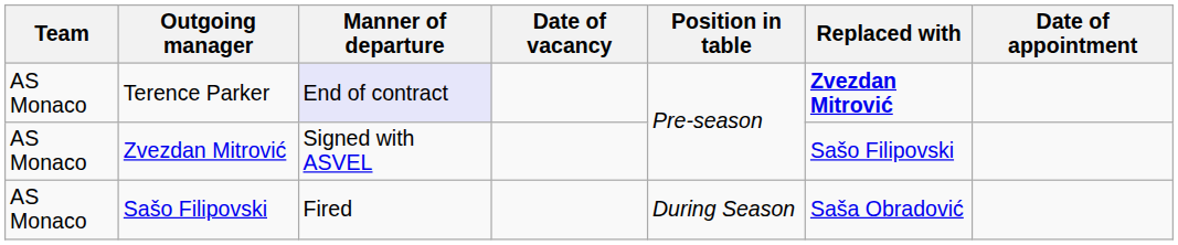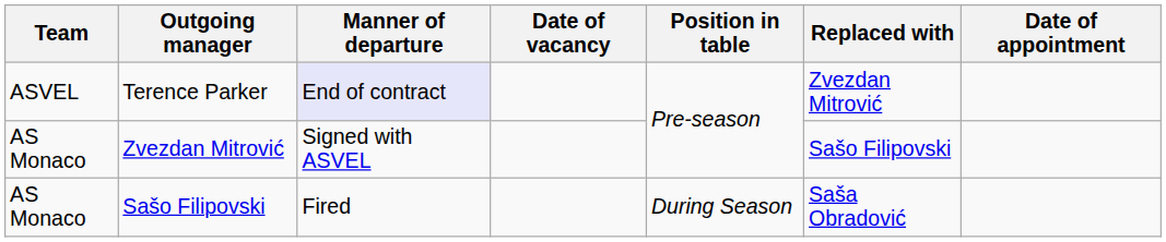 <table class="wikitable sortable">
 <tr>
 <th>Team</th>
 <th>Outgoing manager</th>
 <th>Manner of departure</th>
 <th>Date of vacancy</th>
 <th>Position in table</th>
 <th>Replaced with</th>
 <th>Date of appointment</th>
 </tr>
 <tr>
-<td>AS Monaco</td>
+<td>ASVEL</td>
 <td> Terence Parker</td>
 <td style="background: lavender;">End of contract</td>
 <td></td>
 <td rowspan=2><em>Pre-season</em></td>
-<td><strong> <a href='#'>Zvezdan Mitrović</a></strong></td>
+<td> <a href='#'>Zvezdan Mitrović</a></td>
 <td></td>
 </tr>
 <tr>
 <td>AS Monaco</td>
 <td> <a href='#'>Zvezdan Mitrović</a></td>
 <td>Signed with <a href='#'>ASVEL</a></td>
 <td></td>
 <td> <a href='#'>Sašo Filipovski</a></td>
 <td></td>
 </tr>
 <tr>
 <td>AS Monaco</td>
 <td> <a href='#'>Sašo Filipovski</a></td>
 <td>Fired</td>
 <td></td>
 <td><em>During Season</em></td>
 <td> <a href='#'>Saša Obradović</a></td>
 <td></td>
 </tr>
 </table>
